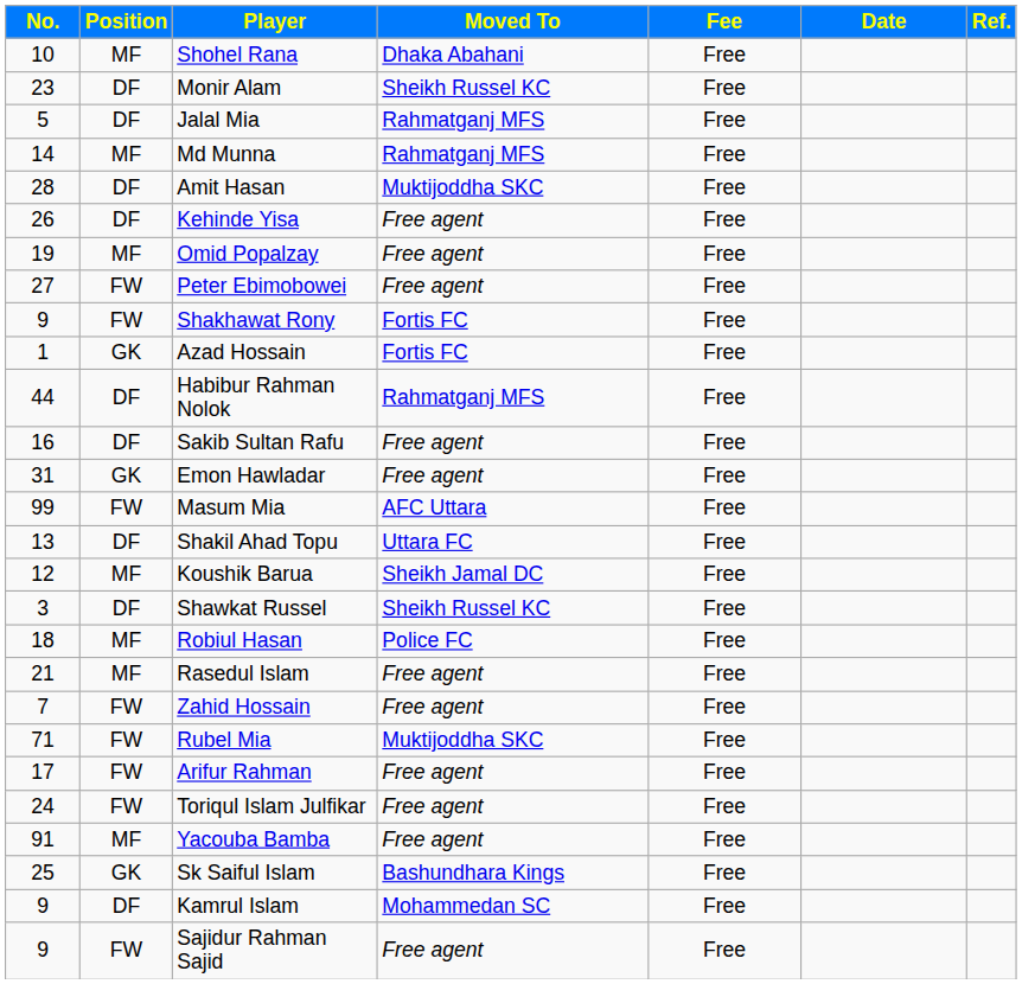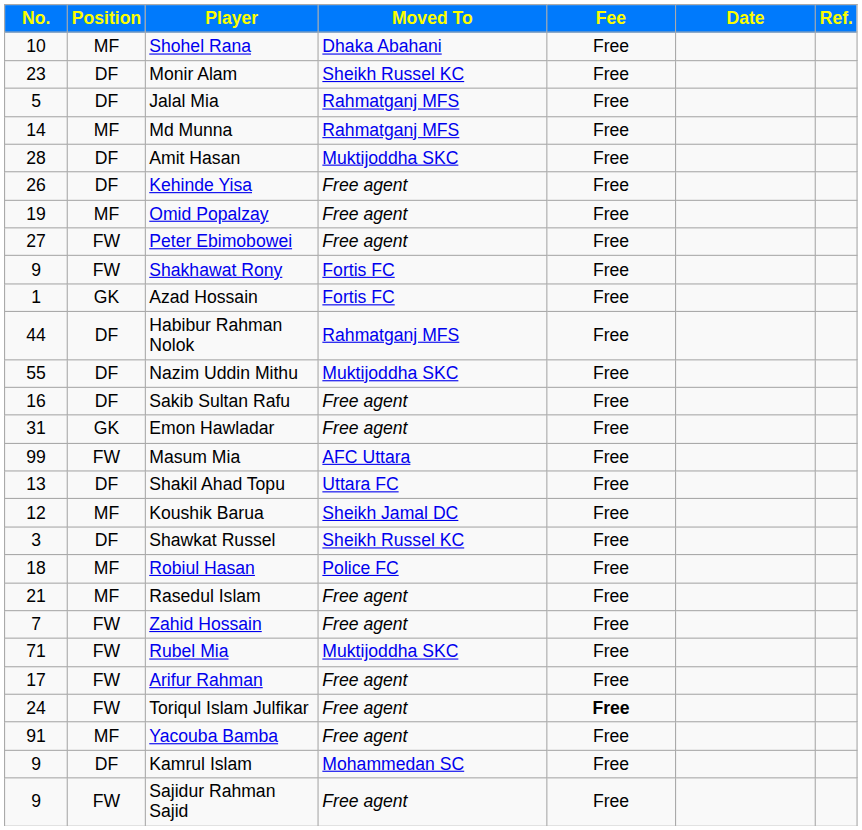 <table class="wikitable plainrowheaders sortable" style="text-align:center; ">
 <tr>
 <th style="background:#007AFC; color:#FBFD00; width:50px;">No.</th>
 <th style="background:#007AFC; color:#FBFD00; width:50px;">Position</th>
 <th style="background:#007AFC; color:#FBFD00; width:150px;">Player</th>
 <th style="background:#007AFC; color:#FBFD00; width:200px;">Moved To</th>
 <th style="background:#007AFC; color:#FBFD00; width:110px;">Fee</th>
 <th style="background:#007AFC; color:#FBFD00; width:120px;">Date</th>
 <th style="background:#007AFC; color:#FBFD00; width:25px;">Ref.</th>
 </tr>
 <tr>
 <td>10</td>
 <td>MF</td>
 <td align="left"><a href='#'>Shohel Rana</a></td>
 <td align="left"><a href='#'>Dhaka Abahani</a></td>
 <td>Free</td>
 <td></td>
 <td></td>
 </tr>
 <tr>
 <td>23</td>
 <td>DF</td>
 <td align="left">Monir Alam</td>
 <td align="left"><a href='#'>Sheikh Russel KC</a></td>
 <td>Free</td>
 <td></td>
 <td></td>
 </tr>
 <tr>
 <td>5</td>
 <td>DF</td>
 <td align="left">Jalal Mia</td>
 <td align="left"><a href='#'>Rahmatganj MFS</a></td>
 <td>Free</td>
 <td></td>
 <td></td>
 </tr>
 <tr>
 <td>14</td>
 <td>MF</td>
 <td align="left">Md Munna</td>
 <td align="left"><a href='#'>Rahmatganj MFS</a></td>
 <td>Free</td>
 <td></td>
 <td></td>
 </tr>
 <tr>
 <td>28</td>
 <td>DF</td>
 <td align="left">Amit Hasan</td>
 <td align="left"><a href='#'>Muktijoddha SKC</a></td>
 <td>Free</td>
 <td></td>
 <td></td>
 </tr>
 <tr>
 <td>26</td>
 <td>DF</td>
 <td align="left"> <a href='#'>Kehinde Yisa</a></td>
 <td align="left"><em>Free</em> <em>agent</em></td>
 <td>Free</td>
 <td></td>
 <td></td>
 </tr>
 <tr>
 <td>19</td>
 <td>MF</td>
 <td align="left"> <a href='#'>Omid Popalzay</a></td>
 <td align="left"><em>Free</em> <em>agent</em></td>
 <td>Free</td>
 <td></td>
 <td></td>
 </tr>
 <tr>
 <td>27</td>
 <td>FW</td>
 <td align="left"> <a href='#'>Peter Ebimobowei</a></td>
 <td align="left"><em>Free</em> <em>agent</em></td>
 <td>Free</td>
 <td></td>
 <td></td>
 </tr>
 <tr>
 <td>9</td>
 <td>FW</td>
 <td align="left"><a href='#'>Shakhawat Rony</a></td>
 <td align="left"><a href='#'>Fortis FC</a></td>
 <td>Free</td>
 <td></td>
 <td></td>
 </tr>
 <tr>
 <td>1</td>
 <td>GK</td>
 <td align="left">Azad Hossain</td>
 <td align="left"><a href='#'>Fortis FC</a></td>
 <td>Free</td>
 <td></td>
 <td></td>
 </tr>
 <tr>
 <td>44</td>
 <td>DF</td>
 <td align="left">Habibur Rahman Nolok</td>
 <td align="left"><a href='#'>Rahmatganj MFS</a></td>
 <td>Free</td>
 <td></td>
 <td></td>
 </tr>
 <tr>
+<td>55</td>
+<td>DF</td>
+<td align="left">Nazim Uddin Mithu</td>
+<td align="left"><a href='#'>Muktijoddha SKC</a></td>
+<td>Free</td>
+<td></td>
+<td></td>
+</tr>
+<tr>
 <td>16</td>
 <td>DF</td>
 <td align="left">Sakib Sultan Rafu</td>
 <td align="left"><em>Free</em> <em>agent</em></td>
 <td>Free</td>
 <td></td>
 <td></td>
 </tr>
 <tr>
 <td>31</td>
 <td>GK</td>
 <td align="left">Emon Hawladar</td>
 <td align="left"><em>Free</em> <em>agent</em></td>
 <td>Free</td>
 <td></td>
 <td></td>
 </tr>
 <tr>
 <td>99</td>
 <td>FW</td>
 <td align="left">Masum Mia</td>
 <td align="left"><a href='#'>AFC Uttara</a></td>
 <td>Free</td>
 <td></td>
 <td></td>
 </tr>
 <tr>
 <td>13</td>
 <td>DF</td>
 <td align="left">Shakil Ahad Topu</td>
 <td align="left"><a href='#'>Uttara FC</a></td>
 <td>Free</td>
 <td></td>
 <td></td>
 </tr>
 <tr>
 <td>12</td>
 <td>MF</td>
 <td align="left">Koushik Barua</td>
 <td align="left"><a href='#'>Sheikh Jamal DC</a></td>
 <td>Free</td>
 <td></td>
 <td></td>
 </tr>
 <tr>
 <td>3</td>
 <td>DF</td>
 <td align="left">Shawkat Russel</td>
 <td align="left"><a href='#'>Sheikh Russel KC</a></td>
 <td>Free</td>
 <td></td>
 <td></td>
 </tr>
 <tr>
 <td>18</td>
 <td>MF</td>
 <td align="left"><a href='#'>Robiul Hasan</a></td>
 <td align="left"><a href='#'>Police FC</a></td>
 <td>Free</td>
 <td></td>
 <td></td>
 </tr>
 <tr>
 <td>21</td>
 <td>MF</td>
 <td align="left">Rasedul Islam</td>
 <td align="left"><em>Free</em> <em>agent</em></td>
 <td>Free</td>
 <td></td>
 <td></td>
 </tr>
 <tr>
 <td>7</td>
 <td>FW</td>
 <td align="left"><a href='#'>Zahid Hossain</a></td>
 <td align="left"><em>Free</em> <em>agent</em></td>
 <td>Free</td>
 <td></td>
 <td></td>
 </tr>
 <tr>
 <td>71</td>
 <td>FW</td>
 <td align="left"><a href='#'>Rubel Mia</a></td>
 <td align="left"><a href='#'>Muktijoddha SKC</a></td>
 <td>Free</td>
 <td></td>
 <td></td>
 </tr>
 <tr>
 <td>17</td>
 <td>FW</td>
 <td align="left"><a href='#'>Arifur Rahman</a></td>
 <td align="left"><em>Free</em> <em>agent</em></td>
 <td>Free</td>
 <td></td>
 <td></td>
 </tr>
 <tr>
 <td>24</td>
 <td>FW</td>
 <td align="left">Toriqul Islam Julfikar</td>
 <td align="left"><em>Free</em> <em>agent</em></td>
-<td>Free</td>
+<td><strong>Free</strong></td>
 <td></td>
 <td></td>
 </tr>
 <tr>
 <td>91</td>
 <td>MF</td>
 <td align="left"> <a href='#'>Yacouba Bamba</a></td>
 <td align="left"><em>Free</em> <em>agent</em></td>
-<td>Free</td>
-<td></td>
-<td></td>
-</tr>
-<tr>
-<td>25</td>
-<td>GK</td>
-<td align="left">Sk Saiful Islam</td>
-<td align="left"><a href='#'>Bashundhara Kings</a></td>
 <td>Free</td>
 <td></td>
 <td></td>
 </tr>
 <tr>
 <td>9</td>
 <td>DF</td>
 <td align="left">Kamrul Islam</td>
 <td align="left"><a href='#'>Mohammedan SC</a></td>
 <td>Free</td>
 <td></td>
 <td></td>
 </tr>
 <tr>
 <td>9</td>
 <td>FW</td>
 <td align="left">Sajidur Rahman Sajid</td>
 <td align="left"><em>Free</em> <em>agent</em></td>
 <td>Free</td>
 <td></td>
 <td></td>
 </tr>
 </table>
